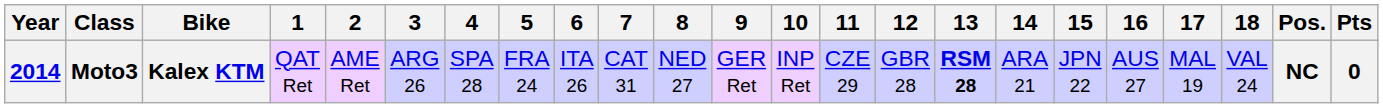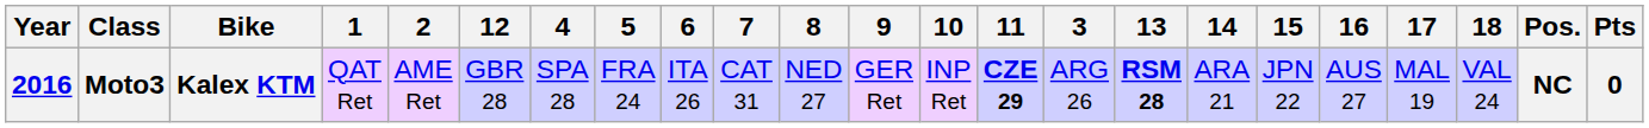 <table class="wikitable" style="text-align:center">
 <tr>
 <th>Year</th>
 <th>Class</th>
 <th>Bike</th>
 <th>1</th>
 <th>2</th>
-<th>3</th>
+<th>12</th>
 <th>4</th>
 <th>5</th>
 <th>6</th>
 <th>7</th>
 <th>8</th>
 <th>9</th>
 <th>10</th>
 <th>11</th>
-<th>12</th>
+<th>3</th>
 <th>13</th>
 <th>14</th>
 <th>15</th>
 <th>16</th>
 <th>17</th>
 <th>18</th>
 <th>Pos.</th>
 <th>Pts</th>
 </tr>
 <tr>
-<th><a href='#'>2014</a></th>
+<th><a href='#'>2016</a></th>
 <th>Moto3</th>
 <th>Kalex <a href='#'>KTM</a></th>
 <td style="background:#efcfff;"><a href='#'>QAT</a><br><small>Ret</small></td>
 <td style="background:#efcfff;"><a href='#'>AME</a><br><small>Ret</small></td>
-<td style="background:#cfcfff;"><a href='#'>ARG</a><br><small>26</small></td>
+<td style="background:#cfcfff;"><a href='#'>GBR</a><br><small>28</small></td>
 <td style="background:#cfcfff;"><a href='#'>SPA</a><br><small>28</small></td>
 <td style="background:#cfcfff;"><a href='#'>FRA</a><br><small>24</small></td>
 <td style="background:#cfcfff;"><a href='#'>ITA</a><br><small>26</small></td>
 <td style="background:#cfcfff;"><a href='#'>CAT</a><br><small>31</small></td>
 <td style="background:#cfcfff;"><a href='#'>NED</a><br><small>27</small></td>
 <td style="background:#efcfff;"><a href='#'>GER</a><br><small>Ret</small></td>
 <td style="background:#efcfff;"><a href='#'>INP</a><br><small>Ret</small></td>
-<td style="background:#cfcfff;"><a href='#'>CZE</a><br><small>29</small></td>
-<td style="background:#cfcfff;"><a href='#'>GBR</a><br><small>28</small></td>
+<td style="background:#cfcfff;"><strong><a href='#'>CZE</a><br><small>29</small></strong></td>
+<td style="background:#cfcfff;"><a href='#'>ARG</a><br><small>26</small></td>
 <td style="background:#cfcfff;"><strong><a href='#'>RSM</a><br><small>28</small></strong></td>
 <td style="background:#cfcfff;"><a href='#'>ARA</a><br><small>21</small></td>
 <td style="background:#cfcfff;"><a href='#'>JPN</a><br><small>22</small></td>
 <td style="background:#cfcfff;"><a href='#'>AUS</a><br><small>27</small></td>
 <td style="background:#cfcfff;"><a href='#'>MAL</a><br><small>19</small></td>
 <td style="background:#cfcfff;"><a href='#'>VAL</a><br><small>24</small></td>
 <th>NC</th>
 <th>0</th>
 </tr>
 </table>
